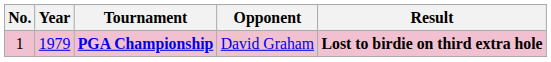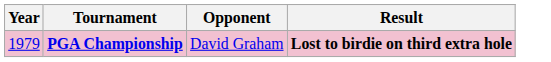 <table class="wikitable" style="font-size:95%;">
 <tr>
-<th>No.</th>
 <th>Year</th>
 <th>Tournament</th>
 <th>Opponent</th>
 <th>Result</th>
 </tr>
 <tr style="background:#F2C1D1;">
-<td align=center>1</td>
 <td><a href='#'>1979</a></td>
 <td><strong><a href='#'>PGA Championship</a></strong></td>
 <td> <a href='#'>David Graham</a></td>
 <td><strong>Lost to birdie on third extra hole</strong></td>
 </tr>
 </table>
